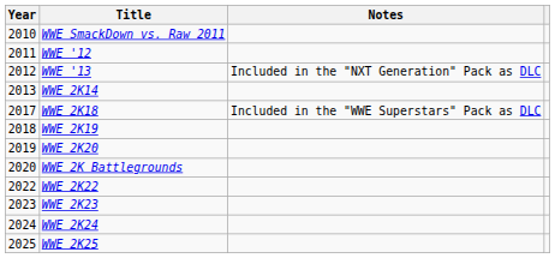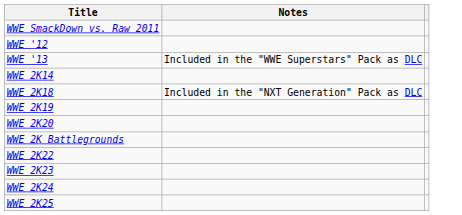 <table class="wikitable sortable plainrowheaders">
 <tr>
-<th scope="col">Year</th>
 <th scope="col">Title</th>
 <th scope="col" class="unsortable">Notes</th>
 <th scope="col" class="unsortable"></th>
 </tr>
 <tr>
-<td>2010</td>
 <td><em><a href='#'>WWE SmackDown vs. Raw 2011</a></em></td>
 <td></td>
 <td></td>
 </tr>
 <tr>
-<td>2011</td>
 <td><em><a href='#'>WWE '12</a></em></td>
 <td></td>
 <td></td>
 </tr>
 <tr>
-<td>2012</td>
 <td><em><a href='#'>WWE '13</a></em></td>
-<td>Included in the "NXT Generation" Pack as <a href='#'>DLC</a></td>
+<td>Included in the "WWE Superstars" Pack as <a href='#'>DLC</a></td>
 <td></td>
 </tr>
 <tr>
-<td>2013</td>
 <td><em><a href='#'>WWE 2K14</a></em></td>
 <td></td>
 <td></td>
 </tr>
 <tr>
-<td>2017</td>
 <td><em><a href='#'>WWE 2K18</a></em></td>
-<td>Included in the "WWE Superstars" Pack as <a href='#'>DLC</a></td>
+<td>Included in the "NXT Generation" Pack as <a href='#'>DLC</a></td>
 <td></td>
 </tr>
 <tr>
-<td>2018</td>
 <td><em><a href='#'>WWE 2K19</a></em></td>
 <td></td>
 <td></td>
 </tr>
 <tr>
-<td>2019</td>
 <td><em><a href='#'>WWE 2K20</a></em></td>
 <td></td>
 <td></td>
 </tr>
 <tr>
-<td>2020</td>
 <td><em><a href='#'>WWE 2K Battlegrounds</a></em></td>
 <td></td>
 <td></td>
 </tr>
 <tr>
-<td>2022</td>
 <td><em><a href='#'>WWE 2K22</a></em></td>
 <td></td>
 <td></td>
 </tr>
 <tr>
-<td>2023</td>
 <td><em><a href='#'>WWE 2K23</a></em></td>
 <td></td>
 <td></td>
 </tr>
 <tr>
-<td>2024</td>
 <td><em><a href='#'>WWE 2K24</a></em></td>
 <td></td>
 <td></td>
 </tr>
 <tr>
-<td>2025</td>
 <td><em><a href='#'>WWE 2K25</a></em></td>
 <td></td>
 <td></td>
 </tr>
 </table>
